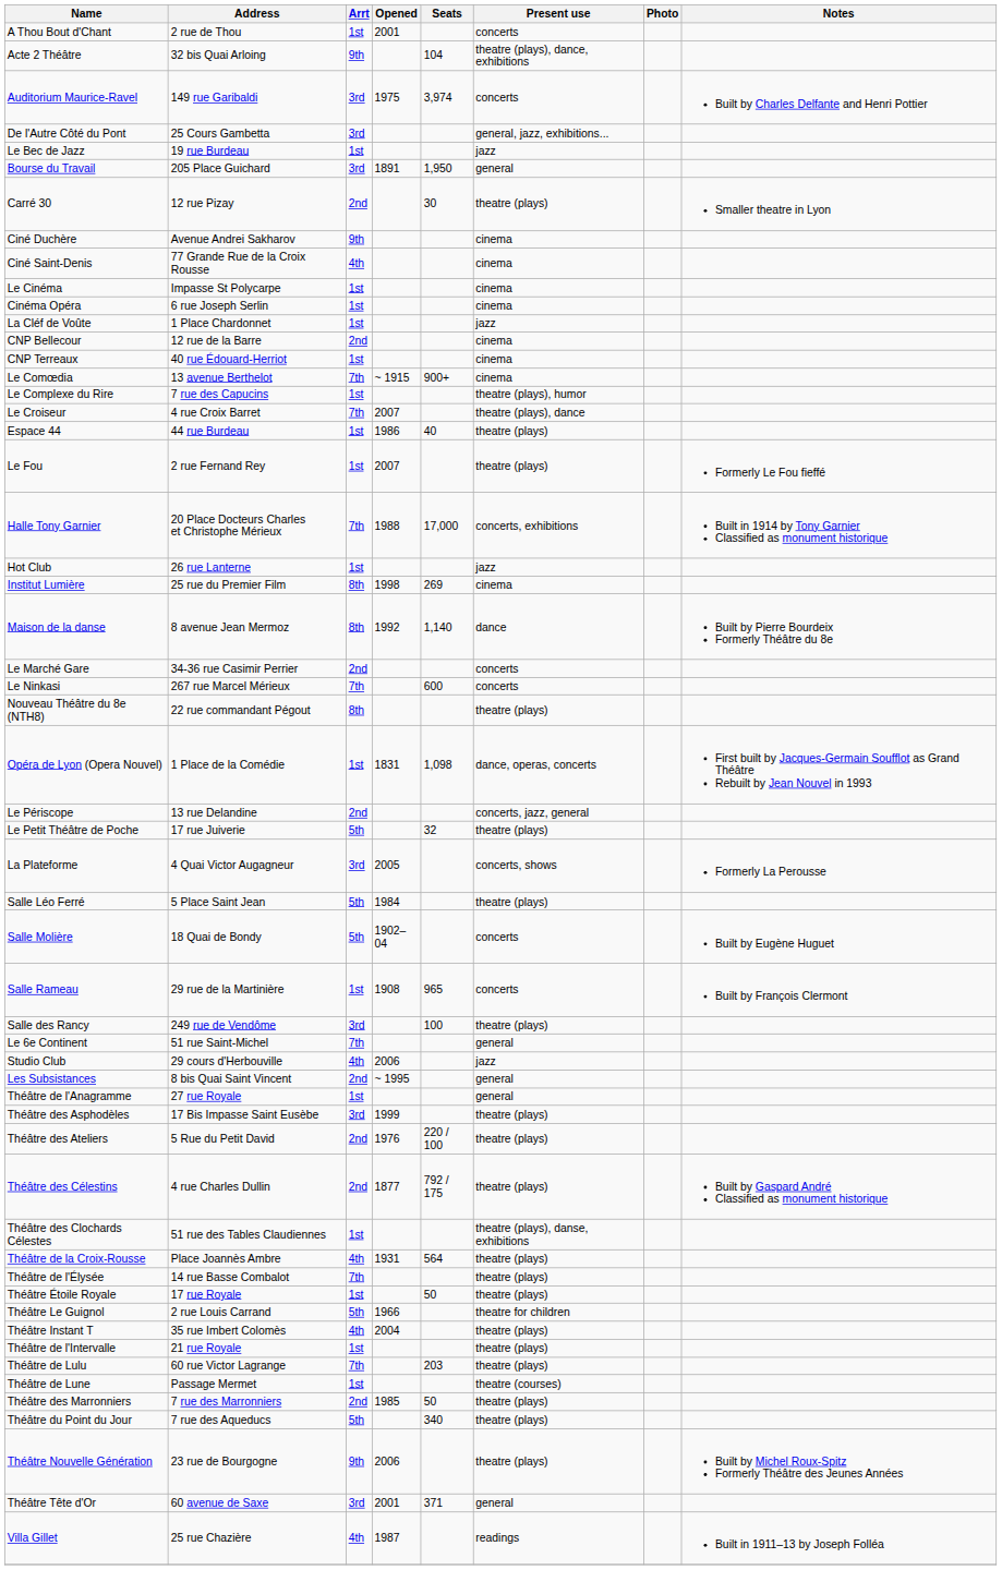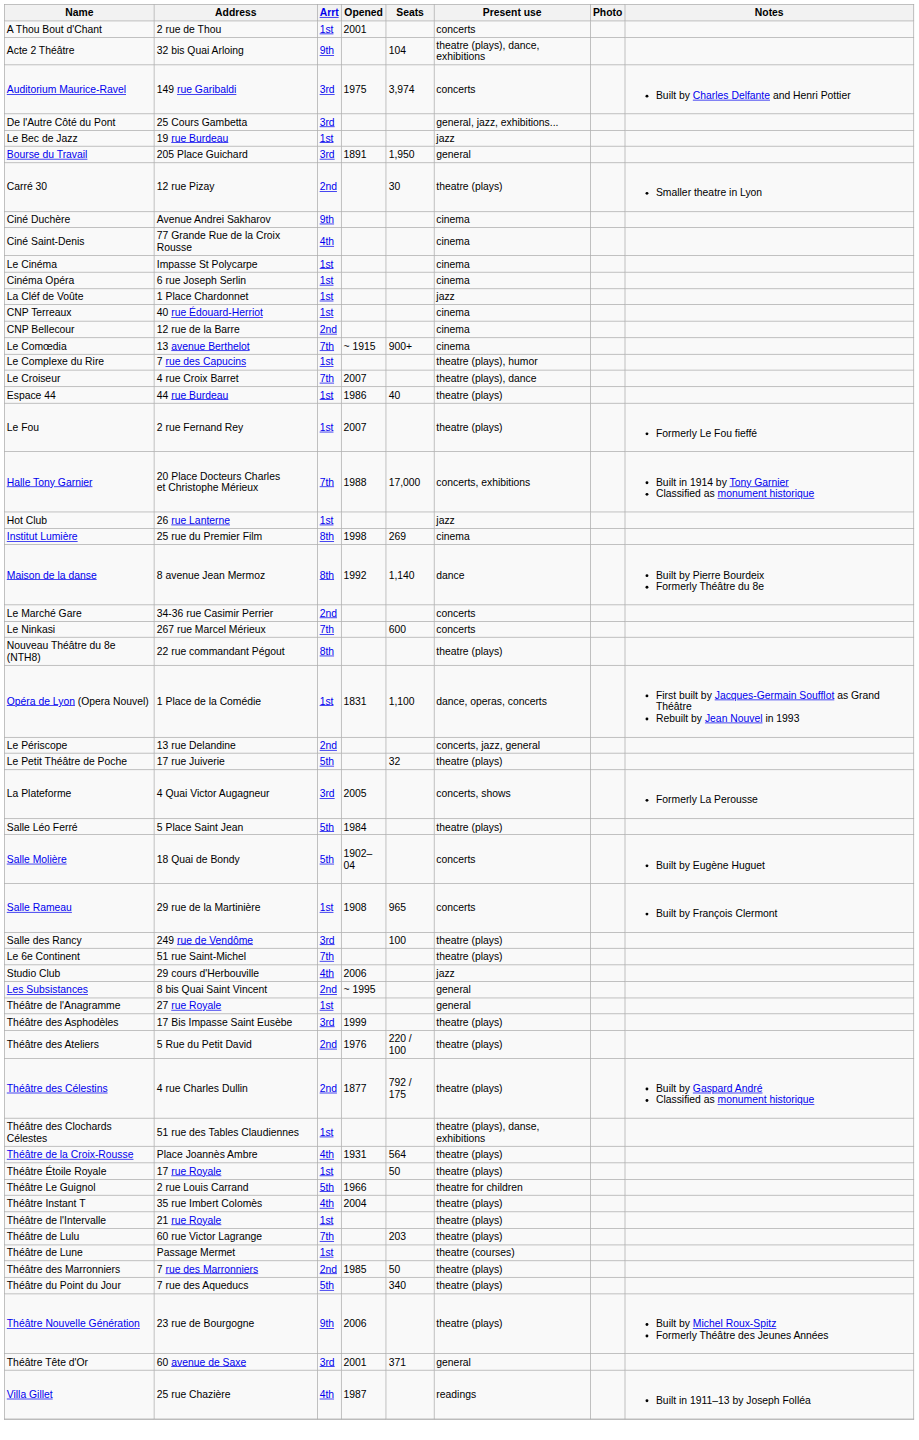 <table class="wikitable sortable" style="margin:0.5em auto; clear:both; font-size:.9em; text-align:left; width:100%">
 <tr>
 <th>Name</th>
 <th>Address</th>
 <th><a href='#'>Arrt</a></th>
 <th>Opened</th>
 <th>Seats</th>
 <th>Present use</th>
 <th class="unsortable">Photo</th>
 <th class="unsortable">Notes</th>
 </tr>
 <tr>
 <td>A Thou Bout d'Chant</td>
 <td>2 rue de Thou</td>
 <td><a href='#'>1st</a></td>
 <td>2001</td>
 <td></td>
 <td>concerts</td>
 <td></td>
 <td></td>
 </tr>
 <tr>
 <td>Acte 2 Théâtre</td>
 <td>32 bis Quai Arloing</td>
 <td><a href='#'>9th</a></td>
 <td></td>
 <td>104</td>
 <td>theatre (plays), dance, exhibitions</td>
 <td></td>
 <td></td>
 </tr>
 <tr>
 <td><a href='#'>Auditorium Maurice-Ravel</a></td>
 <td>149 <a href='#'>rue Garibaldi</a></td>
 <td><a href='#'>3rd</a></td>
 <td>1975</td>
 <td>3,974</td>
 <td>concerts</td>
 <td></td>
 <td><br><ul><li>Built by <a href='#'>Charles Delfante</a> and Henri Pottier</li></ul></td>
 </tr>
 <tr>
 <td>De l'Autre Côté du Pont</td>
 <td>25 Cours Gambetta</td>
 <td><a href='#'>3rd</a></td>
 <td></td>
 <td></td>
 <td>general, jazz, exhibitions...</td>
 <td></td>
 <td></td>
 </tr>
 <tr>
 <td>Le Bec de Jazz</td>
 <td>19 <a href='#'>rue Burdeau</a></td>
 <td><a href='#'>1st</a></td>
 <td></td>
 <td></td>
 <td>jazz</td>
 <td></td>
 <td></td>
 </tr>
 <tr>
 <td><a href='#'>Bourse du Travail</a></td>
 <td>205 Place Guichard</td>
 <td><a href='#'>3rd</a></td>
 <td>1891</td>
 <td>1,950</td>
 <td>general</td>
 <td></td>
 <td></td>
 </tr>
 <tr>
 <td>Carré 30</td>
 <td>12 rue Pizay</td>
 <td><a href='#'>2nd</a></td>
 <td></td>
 <td>30</td>
 <td>theatre (plays)</td>
 <td></td>
 <td><br><ul><li>Smaller theatre in Lyon</li></ul></td>
 </tr>
 <tr>
 <td>Ciné Duchère</td>
 <td>Avenue Andrei Sakharov</td>
 <td><a href='#'>9th</a></td>
 <td></td>
 <td></td>
 <td>cinema</td>
 <td></td>
 <td></td>
 </tr>
 <tr>
 <td>Ciné Saint-Denis</td>
 <td>77 Grande Rue de la Croix Rousse</td>
 <td><a href='#'>4th</a></td>
 <td></td>
 <td></td>
 <td>cinema</td>
 <td></td>
 <td></td>
 </tr>
 <tr>
 <td>Le Cinéma</td>
 <td>Impasse St Polycarpe</td>
 <td><a href='#'>1st</a></td>
 <td></td>
 <td></td>
 <td>cinema</td>
 <td></td>
 <td></td>
 </tr>
 <tr>
 <td>Cinéma Opéra</td>
 <td>6 rue Joseph Serlin</td>
 <td><a href='#'>1st</a></td>
 <td></td>
 <td></td>
 <td>cinema</td>
 <td></td>
 <td></td>
 </tr>
 <tr>
 <td>La Cléf de Voûte</td>
 <td>1 Place Chardonnet</td>
 <td><a href='#'>1st</a></td>
 <td></td>
 <td></td>
 <td>jazz</td>
 <td></td>
 <td></td>
 </tr>
 <tr>
-<td>CNP Bellecour</td>
-<td>12 rue de la Barre</td>
-<td><a href='#'>2nd</a></td>
+<td>CNP Terreaux</td>
+<td>40 <a href='#'>rue Édouard-Herriot</a></td>
+<td><a href='#'>1st</a></td>
 <td></td>
 <td></td>
 <td>cinema</td>
 <td></td>
 <td></td>
 </tr>
 <tr>
-<td>CNP Terreaux</td>
-<td>40 <a href='#'>rue Édouard-Herriot</a></td>
-<td><a href='#'>1st</a></td>
+<td>CNP Bellecour</td>
+<td>12 rue de la Barre</td>
+<td><a href='#'>2nd</a></td>
 <td></td>
 <td></td>
 <td>cinema</td>
 <td></td>
 <td></td>
 </tr>
 <tr>
 <td>Le Comœdia</td>
 <td>13 <a href='#'>avenue Berthelot</a></td>
 <td><a href='#'>7th</a></td>
 <td>~ 1915</td>
 <td>900+</td>
 <td>cinema</td>
 <td></td>
 <td></td>
 </tr>
 <tr>
 <td>Le Complexe du Rire</td>
 <td>7 <a href='#'>rue des Capucins</a></td>
 <td><a href='#'>1st</a></td>
 <td></td>
 <td></td>
 <td>theatre (plays), humor</td>
 <td></td>
 <td></td>
 </tr>
 <tr>
 <td>Le Croiseur</td>
 <td>4 rue Croix Barret</td>
 <td><a href='#'>7th</a></td>
 <td>2007</td>
 <td></td>
 <td>theatre (plays), dance</td>
 <td></td>
 <td></td>
 </tr>
 <tr>
 <td>Espace 44</td>
 <td>44 <a href='#'>rue Burdeau</a></td>
 <td><a href='#'>1st</a></td>
 <td>1986</td>
 <td>40</td>
 <td>theatre (plays)</td>
 <td></td>
 <td></td>
 </tr>
 <tr>
 <td>Le Fou</td>
 <td>2 rue Fernand Rey</td>
 <td><a href='#'>1st</a></td>
 <td>2007</td>
 <td></td>
 <td>theatre (plays)</td>
 <td></td>
 <td><br><ul><li>Formerly Le Fou fieffé</li></ul></td>
 </tr>
 <tr>
 <td><a href='#'>Halle Tony Garnier</a></td>
 <td>20 Place Docteurs Charles <br>et Christophe Mérieux</td>
 <td><a href='#'>7th</a></td>
 <td>1988</td>
 <td>17,000</td>
 <td>concerts, exhibitions</td>
 <td></td>
 <td><br><ul><li>Built in 1914 by <a href='#'>Tony Garnier</a></li><li>Classified as <a href='#'>monument historique</a></li></ul></td>
 </tr>
 <tr>
 <td>Hot Club</td>
 <td>26 <a href='#'>rue Lanterne</a></td>
 <td><a href='#'>1st</a></td>
 <td></td>
 <td></td>
 <td>jazz</td>
 <td></td>
 <td></td>
 </tr>
 <tr>
 <td><a href='#'>Institut Lumière</a></td>
 <td>25 rue du Premier Film</td>
 <td><a href='#'>8th</a></td>
 <td>1998</td>
 <td>269</td>
 <td>cinema</td>
 <td></td>
 <td></td>
 </tr>
 <tr>
 <td><a href='#'>Maison de la danse</a></td>
 <td>8 avenue Jean Mermoz</td>
 <td><a href='#'>8th</a></td>
 <td>1992</td>
 <td>1,140</td>
 <td>dance</td>
 <td></td>
 <td><br><ul><li>Built by Pierre Bourdeix</li><li>Formerly Théâtre du 8e</li></ul></td>
 </tr>
 <tr>
 <td>Le Marché Gare</td>
 <td>34-36 rue Casimir Perrier</td>
 <td><a href='#'>2nd</a></td>
 <td></td>
 <td></td>
 <td>concerts</td>
 <td></td>
 <td></td>
 </tr>
 <tr>
 <td>Le Ninkasi</td>
 <td>267 rue Marcel Mérieux</td>
 <td><a href='#'>7th</a></td>
 <td></td>
 <td>600</td>
 <td>concerts</td>
 <td></td>
 <td></td>
 </tr>
 <tr>
 <td>Nouveau Théâtre du 8e (NTH8)</td>
 <td>22 rue commandant Pégout</td>
 <td><a href='#'>8th</a></td>
 <td></td>
 <td></td>
 <td>theatre (plays)</td>
 <td></td>
 <td></td>
 </tr>
 <tr>
 <td><a href='#'>Opéra de Lyon</a> (Opera Nouvel)</td>
 <td>1 Place de la Comédie</td>
 <td><a href='#'>1st</a></td>
 <td>1831</td>
-<td>1,098</td>
+<td>1,100</td>
 <td>dance, operas, concerts</td>
 <td></td>
 <td><br><ul><li>First built by <a href='#'>Jacques-Germain Soufflot</a> as Grand Théâtre</li><li>Rebuilt by <a href='#'>Jean Nouvel</a> in 1993</li></ul></td>
 </tr>
 <tr>
 <td>Le Périscope</td>
 <td>13 rue Delandine</td>
 <td><a href='#'>2nd</a></td>
 <td></td>
 <td></td>
 <td>concerts, jazz, general</td>
 <td></td>
 <td></td>
 </tr>
 <tr>
 <td>Le Petit Théâtre de Poche</td>
 <td>17 rue Juiverie</td>
 <td><a href='#'>5th</a></td>
 <td></td>
 <td>32</td>
 <td>theatre (plays)</td>
 <td></td>
 <td></td>
 </tr>
 <tr>
 <td>La Plateforme</td>
 <td>4 Quai Victor Augagneur</td>
 <td><a href='#'>3rd</a></td>
 <td>2005</td>
 <td></td>
 <td>concerts, shows</td>
 <td></td>
 <td><br><ul><li>Formerly La Perousse</li></ul></td>
 </tr>
 <tr>
 <td>Salle Léo Ferré</td>
 <td>5 Place Saint Jean</td>
 <td><a href='#'>5th</a></td>
 <td>1984</td>
 <td></td>
 <td>theatre (plays)</td>
 <td></td>
 <td></td>
 </tr>
 <tr>
 <td><a href='#'>Salle Molière</a></td>
 <td>18 Quai de Bondy</td>
 <td><a href='#'>5th</a></td>
 <td>1902–04</td>
 <td></td>
 <td>concerts</td>
 <td></td>
 <td><br><ul><li>Built by Eugène Huguet</li></ul></td>
 </tr>
 <tr>
 <td><a href='#'>Salle Rameau</a></td>
 <td>29 rue de la Martinière</td>
 <td><a href='#'>1st</a></td>
 <td>1908</td>
 <td>965</td>
 <td>concerts</td>
 <td></td>
 <td><br><ul><li>Built by François Clermont</li></ul></td>
 </tr>
 <tr>
 <td>Salle des Rancy</td>
 <td>249 <a href='#'>rue de Vendôme</a></td>
 <td><a href='#'>3rd</a></td>
 <td></td>
 <td>100</td>
 <td>theatre (plays)</td>
 <td></td>
 <td></td>
 </tr>
 <tr>
 <td>Le 6e Continent</td>
 <td>51 rue Saint-Michel</td>
 <td><a href='#'>7th</a></td>
 <td></td>
 <td></td>
-<td>general</td>
+<td>theatre (plays)</td>
 <td></td>
 <td></td>
 </tr>
 <tr>
 <td>Studio Club</td>
 <td>29 cours d'Herbouville</td>
 <td><a href='#'>4th</a></td>
 <td>2006</td>
 <td></td>
 <td>jazz</td>
 <td></td>
 <td></td>
 </tr>
 <tr>
 <td><a href='#'>Les Subsistances</a></td>
 <td>8 bis Quai Saint Vincent</td>
 <td><a href='#'>2nd</a></td>
 <td>~ 1995</td>
 <td></td>
 <td>general</td>
 <td></td>
 <td></td>
 </tr>
 <tr>
 <td>Théâtre de l'Anagramme</td>
 <td>27 <a href='#'>rue Royale</a></td>
 <td><a href='#'>1st</a></td>
 <td></td>
 <td></td>
 <td>general</td>
 <td></td>
 <td></td>
 </tr>
 <tr>
 <td>Théâtre des Asphodèles</td>
 <td>17 Bis Impasse Saint Eusèbe</td>
 <td><a href='#'>3rd</a></td>
 <td>1999</td>
 <td></td>
 <td>theatre (plays)</td>
 <td></td>
 <td></td>
 </tr>
 <tr>
 <td>Théâtre des Ateliers</td>
 <td>5 Rue du Petit David</td>
 <td><a href='#'>2nd</a></td>
 <td>1976</td>
 <td>220 / 100</td>
 <td>theatre (plays)</td>
 <td></td>
 <td></td>
 </tr>
 <tr>
 <td><a href='#'>Théâtre des Célestins</a></td>
 <td>4 rue Charles Dullin</td>
 <td><a href='#'>2nd</a></td>
 <td>1877</td>
 <td>792 / 175</td>
 <td>theatre (plays)</td>
 <td></td>
 <td><br><ul><li>Built by <a href='#'>Gaspard André</a></li><li>Classified as <a href='#'>monument historique</a></li></ul></td>
 </tr>
 <tr>
 <td>Théâtre des Clochards Célestes</td>
 <td>51 rue des Tables Claudiennes</td>
 <td><a href='#'>1st</a></td>
 <td></td>
 <td></td>
 <td>theatre (plays), danse, exhibitions</td>
 <td></td>
 <td></td>
 </tr>
 <tr>
 <td><a href='#'>Théâtre de la Croix-Rousse</a></td>
 <td>Place Joannès Ambre</td>
 <td><a href='#'>4th</a></td>
 <td>1931</td>
 <td>564</td>
-<td>theatre (plays)</td>
-<td></td>
-<td></td>
-</tr>
-<tr>
-<td>Théâtre de l'Élysée</td>
-<td>14 rue Basse Combalot</td>
-<td><a href='#'>7th</a></td>
-<td></td>
-<td></td>
 <td>theatre (plays)</td>
 <td></td>
 <td></td>
 </tr>
 <tr>
 <td>Théâtre Étoile Royale</td>
 <td>17 <a href='#'>rue Royale</a></td>
 <td><a href='#'>1st</a></td>
 <td></td>
 <td>50</td>
 <td>theatre (plays)</td>
 <td></td>
 <td></td>
 </tr>
 <tr>
 <td>Théâtre Le Guignol</td>
 <td>2 rue Louis Carrand</td>
 <td><a href='#'>5th</a></td>
 <td>1966</td>
 <td></td>
 <td>theatre for children</td>
 <td></td>
 <td></td>
 </tr>
 <tr>
 <td>Théâtre Instant T</td>
 <td>35 rue Imbert Colomès</td>
 <td><a href='#'>4th</a></td>
 <td>2004</td>
 <td></td>
 <td>theatre (plays)</td>
 <td></td>
 <td></td>
 </tr>
 <tr>
 <td>Théâtre de l'Intervalle</td>
 <td>21 <a href='#'>rue Royale</a></td>
 <td><a href='#'>1st</a></td>
 <td></td>
 <td></td>
 <td>theatre (plays)</td>
 <td></td>
 <td></td>
 </tr>
 <tr>
 <td>Théâtre de Lulu</td>
 <td>60 rue Victor Lagrange</td>
 <td><a href='#'>7th</a></td>
 <td></td>
 <td>203</td>
 <td>theatre (plays)</td>
 <td></td>
 <td></td>
 </tr>
 <tr>
 <td>Théâtre de Lune</td>
 <td>Passage Mermet</td>
 <td><a href='#'>1st</a></td>
 <td></td>
 <td></td>
 <td>theatre (courses)</td>
 <td></td>
 <td></td>
 </tr>
 <tr>
 <td>Théâtre des Marronniers</td>
 <td>7 <a href='#'>rue des Marronniers</a></td>
 <td><a href='#'>2nd</a></td>
 <td>1985</td>
 <td>50</td>
 <td>theatre (plays)</td>
 <td></td>
 <td></td>
 </tr>
 <tr>
 <td>Théâtre du Point du Jour</td>
 <td>7 rue des Aqueducs</td>
 <td><a href='#'>5th</a></td>
 <td></td>
 <td>340</td>
 <td>theatre (plays)</td>
 <td></td>
 <td></td>
 </tr>
 <tr>
 <td><a href='#'>Théâtre Nouvelle Génération</a></td>
 <td>23 rue de Bourgogne</td>
 <td><a href='#'>9th</a></td>
 <td>2006</td>
 <td></td>
 <td>theatre (plays)</td>
 <td></td>
 <td><br><ul><li>Built by <a href='#'>Michel Roux-Spitz</a></li><li>Formerly Théâtre des Jeunes Années</li></ul></td>
 </tr>
 <tr>
 <td>Théâtre Tête d'Or</td>
 <td>60 <a href='#'>avenue de Saxe</a></td>
 <td><a href='#'>3rd</a></td>
 <td>2001</td>
 <td>371</td>
 <td>general</td>
 <td></td>
 <td></td>
 </tr>
 <tr>
 <td><a href='#'>Villa Gillet</a></td>
 <td>25 rue Chazière</td>
 <td><a href='#'>4th</a></td>
 <td>1987</td>
 <td></td>
 <td>readings</td>
 <td></td>
 <td><br><ul><li>Built in 1911–13 by Joseph Folléa</li></ul></td>
 </tr>
 <tr>
 </tr>
 </table>
